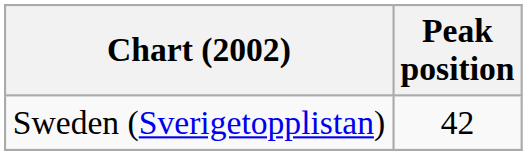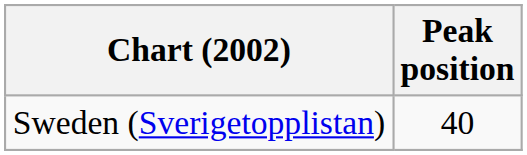 <table class="wikitable">
 <tr>
 <th>Chart (2002)</th>
 <th>Peak<br>position</th>
 </tr>
 <tr>
 <td>Sweden (<a href='#'>Sverigetopplistan</a>)</td>
-<td align="center">42</td>
+<td align="center">40</td>
 </tr>
 </table>
